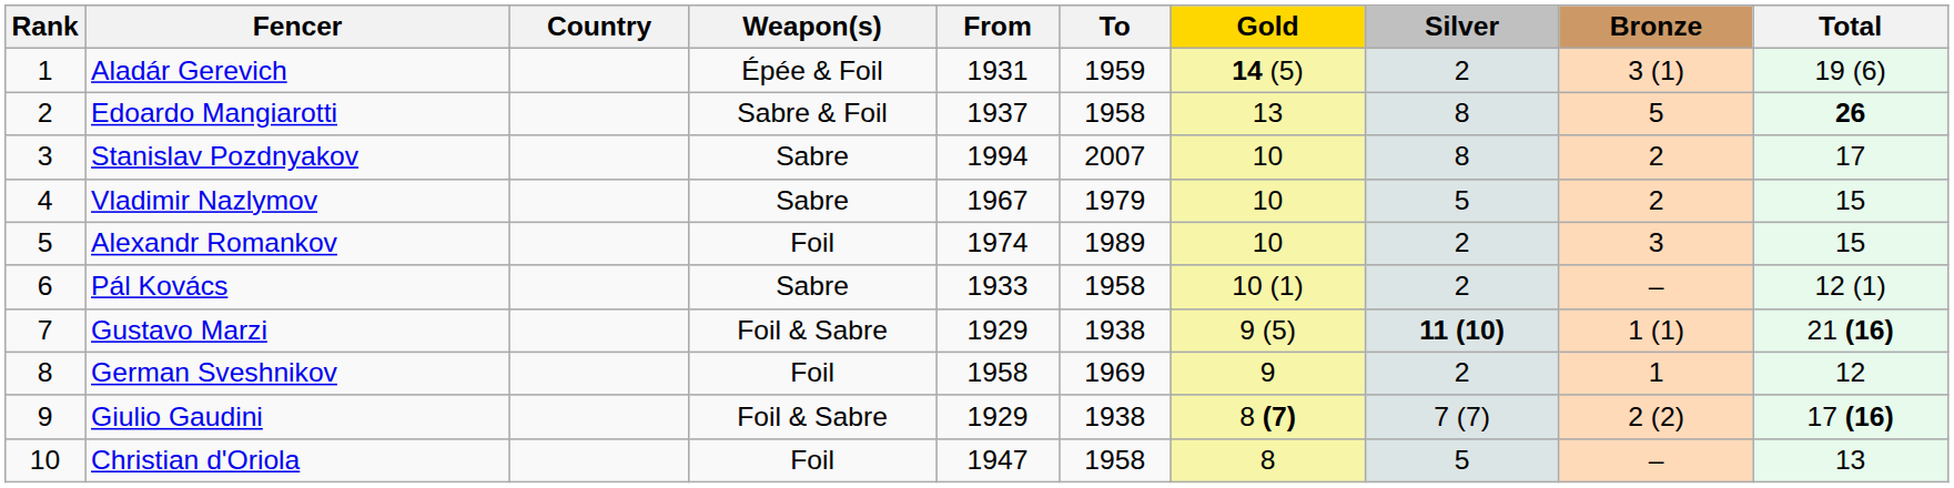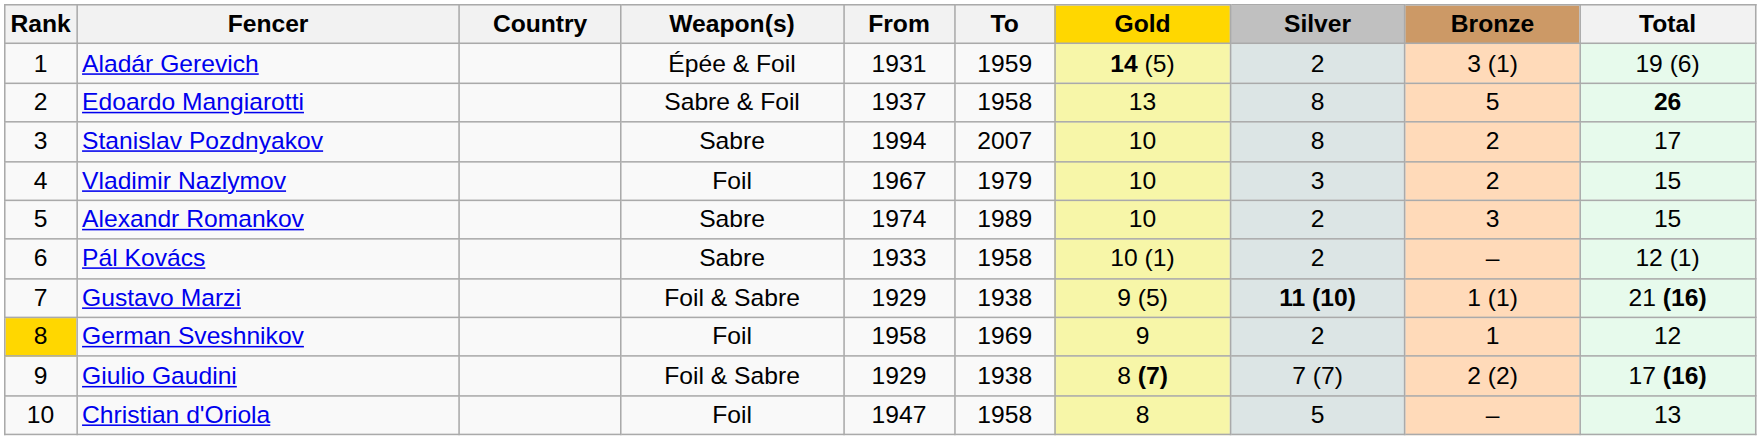 <table class="wikitable plainrowheaders" width=90% style="text-align:center;">
 <tr style="background-color:#EDEDED;">
 <th class="hintergrundfarbe5" style="width:1em">Rank</th>
 <th class="hintergrundfarbe5">Fencer</th>
 <th class="hintergrundfarbe5">Country</th>
 <th class="hintergrundfarbe5">Weapon(s)</th>
 <th class="hintergrundfarbe5">From</th>
 <th class="hintergrundfarbe5">To</th>
 <th style="background:    gold; width:10%">Gold</th>
 <th style="background:  silver; width:10%">Silver</th>
 <th style="background: #CC9966; width:10%">Bronze</th>
 <th class="hintergrundfarbe5" style="width:10%">Total</th>
 </tr>
 <tr>
 <td>1</td>
 <td align="left"><a href='#'>Aladár Gerevich</a></td>
 <td align="left"></td>
 <td>Épée & Foil</td>
 <td>1931</td>
 <td>1959</td>
 <td bgcolor="#F7F6A8"> <strong>14</strong> (5)</td>
 <td bgcolor="#DCE5E5">2</td>
 <td bgcolor="#FFDAB9"> 3 (1)</td>
 <td bgcolor="#E7FAEC"> 19 (6)</td>
 </tr>
 <tr align="center">
 <td>2</td>
 <td align="left"><a href='#'>Edoardo Mangiarotti</a></td>
 <td align="left"></td>
 <td>Sabre & Foil</td>
 <td>1937</td>
 <td>1958</td>
 <td bgcolor="#F7F6A8">13</td>
 <td bgcolor="#DCE5E5">8</td>
 <td bgcolor="#FFDAB9">5</td>
 <td bgcolor="#E7FAEC"><strong>26</strong></td>
 </tr>
 <tr align="center">
 <td>3</td>
 <td align="left"><a href='#'>Stanislav Pozdnyakov</a></td>
 <td align="left"></td>
 <td>Sabre</td>
 <td>1994</td>
 <td>2007</td>
 <td bgcolor="#F7F6A8">10</td>
 <td bgcolor="#DCE5E5">8</td>
 <td bgcolor="#FFDAB9">2</td>
 <td bgcolor="#E7FAEC">17</td>
 </tr>
 <tr align="center">
 <td>4</td>
 <td align="left"><a href='#'>Vladimir Nazlymov</a></td>
 <td align="left"></td>
-<td>Sabre</td>
+<td>Foil</td>
 <td>1967</td>
 <td>1979</td>
 <td bgcolor="#F7F6A8">10</td>
-<td bgcolor="#DCE5E5">5</td>
+<td bgcolor="#DCE5E5">3</td>
 <td bgcolor="#FFDAB9">2</td>
 <td bgcolor="#E7FAEC">15</td>
 </tr>
 <tr align="center">
 <td>5</td>
 <td align="left"><a href='#'>Alexandr Romankov</a></td>
 <td align="left"></td>
-<td>Foil</td>
+<td>Sabre</td>
 <td>1974</td>
 <td>1989</td>
 <td bgcolor="#F7F6A8">10</td>
 <td bgcolor="#DCE5E5">2</td>
 <td bgcolor="#FFDAB9">3</td>
 <td bgcolor="#E7FAEC">15</td>
 </tr>
 <tr align="center">
 <td>6</td>
 <td align="left"><a href='#'>Pál Kovács</a></td>
 <td align="left"></td>
 <td>Sabre</td>
 <td>1933</td>
 <td>1958</td>
 <td bgcolor="#F7F6A8"> 10 (1)</td>
 <td bgcolor="#DCE5E5">2</td>
 <td bgcolor="#FFDAB9">–</td>
 <td bgcolor="#E7FAEC"> 12 (1)</td>
 </tr>
 <tr align="center">
 <td>7</td>
 <td align="left"><a href='#'>Gustavo Marzi</a></td>
 <td align="left"></td>
 <td>Foil & Sabre</td>
 <td>1929</td>
 <td>1938</td>
 <td bgcolor="#F7F6A8"> 9 (5)</td>
 <td bgcolor="#DCE5E5"><strong> 11 (10)</strong></td>
 <td bgcolor="#FFDAB9"> 1 (1)</td>
 <td bgcolor="#E7FAEC"> 21 <strong>(16)</strong></td>
 </tr>
 <tr align="center">
-<td>8</td>
+<td style="background: gold;">8</td>
 <td align="left"><a href='#'>German Sveshnikov</a></td>
 <td align="left"></td>
 <td>Foil</td>
 <td>1958</td>
 <td>1969</td>
 <td bgcolor="#F7F6A8">9</td>
 <td bgcolor="#DCE5E5">2</td>
 <td bgcolor="#FFDAB9">1</td>
 <td bgcolor="#E7FAEC">12</td>
 </tr>
 <tr align="center">
 <td>9</td>
 <td align="left"><a href='#'>Giulio Gaudini</a></td>
 <td align="left"></td>
 <td>Foil & Sabre</td>
 <td>1929</td>
 <td>1938</td>
 <td bgcolor="#F7F6A8"> 8 <strong>(7)</strong></td>
 <td bgcolor="#DCE5E5"> 7 (7)</td>
 <td bgcolor="#FFDAB9"> 2 (2)</td>
 <td bgcolor="#E7FAEC"> 17 <strong>(16)</strong></td>
 </tr>
 <tr align="center">
 <td>10</td>
 <td align="left"><a href='#'>Christian d'Oriola</a></td>
 <td align="left"></td>
 <td>Foil</td>
 <td>1947</td>
 <td>1958</td>
 <td bgcolor="#F7F6A8">8</td>
 <td bgcolor="#DCE5E5">5</td>
 <td bgcolor="#FFDAB9">–</td>
 <td bgcolor="#E7FAEC">13</td>
 </tr>
 </table>
